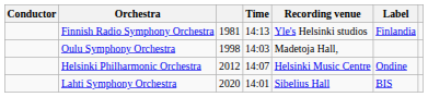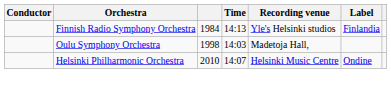 <table class="wikitable sortable" style="margin-right:0; font-size:95%">
 <tr>
 <th scope="col">Conductor</th>
 <th scope="col">Orchestra</th>
 <th scope="col"></th>
 <th scope="col">Time</th>
 <th scope="col">Recording venue</th>
 <th scope="col">Label</th>
 <th scope="col"class="unsortable"></th>
 </tr>
 <tr>
 <td></td>
 <td><a href='#'>Finnish Radio Symphony Orchestra</a></td>
-<td>1981</td>
+<td>1984</td>
 <td>14:13</td>
 <td><a href='#'>Yle's</a> Helsinki studios</td>
 <td><a href='#'>Finlandia</a></td>
 <td></td>
 </tr>
 <tr>
 <td></td>
 <td><a href='#'>Oulu Symphony Orchestra</a></td>
 <td>1998</td>
 <td>14:03</td>
 <td>Madetoja Hall, </td>
 <td></td>
 <td></td>
 </tr>
 <tr>
 <td></td>
 <td><a href='#'>Helsinki Philharmonic Orchestra</a></td>
-<td>2012</td>
+<td>2010</td>
 <td>14:07</td>
 <td><a href='#'>Helsinki Music Centre</a></td>
 <td><a href='#'>Ondine</a></td>
 <td></td>
 </tr>
-<tr>
-<td></td>
-<td><a href='#'>Lahti Symphony Orchestra</a></td>
-<td>2020</td>
-<td>14:01</td>
-<td><a href='#'>Sibelius Hall</a></td>
-<td><a href='#'>BIS</a></td>
-<td></td>
-</tr>
 </table>
